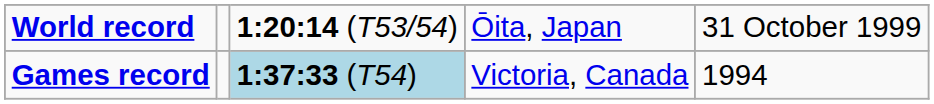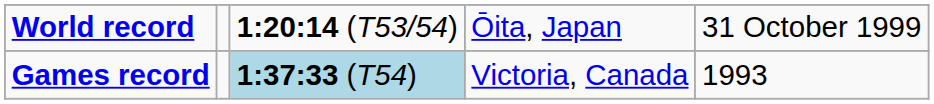 <table class="wikitable">
 <tr>
 <td><a href='#'><strong>World record</strong></a></td>
 <td></td>
 <td><strong>1:20:14</strong> (<em>T53/54</em>)</td>
 <td><a href='#'>Ōita</a>, <a href='#'>Japan</a></td>
 <td>31 October 1999</td>
 </tr>
 <tr>
 <td><a href='#'><strong>Games record</strong></a></td>
 <td></td>
 <td style="background: lightblue;"><strong>1:37:33</strong> (<em>T54</em>)</td>
 <td><a href='#'>Victoria</a>, <a href='#'>Canada</a></td>
-<td>1994</td>
+<td>1993</td>
 </tr>
 </table>
